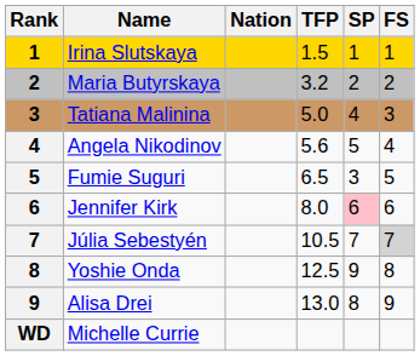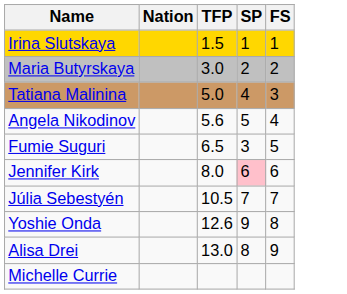 <table class="wikitable">
 <tr>
-<th>Rank</th>
 <th>Name</th>
 <th>Nation</th>
 <th>TFP</th>
 <th>SP</th>
 <th>FS</th>
 </tr>
 <tr bgcolor="gold">
-<td align="center"><strong>1</strong></td>
 <td><a href='#'>Irina Slutskaya</a></td>
 <td></td>
 <td>1.5</td>
 <td>1</td>
 <td>1</td>
 </tr>
 <tr bgcolor="silver">
-<td align="center"><strong>2</strong></td>
 <td><a href='#'>Maria Butyrskaya</a></td>
 <td></td>
-<td>3.2</td>
+<td>3.0</td>
 <td>2</td>
 <td>2</td>
 </tr>
 <tr bgcolor="cc9966">
-<td align="center"><strong>3</strong></td>
 <td><a href='#'>Tatiana Malinina</a></td>
 <td></td>
 <td>5.0</td>
 <td>4</td>
 <td>3</td>
 </tr>
 <tr>
-<th>4</th>
 <td><a href='#'>Angela Nikodinov</a></td>
 <td></td>
 <td>5.6</td>
 <td>5</td>
 <td>4</td>
 </tr>
 <tr>
-<th>5</th>
 <td><a href='#'>Fumie Suguri</a></td>
 <td></td>
 <td>6.5</td>
 <td>3</td>
 <td>5</td>
 </tr>
 <tr>
-<th>6</th>
 <td><a href='#'>Jennifer Kirk</a></td>
 <td></td>
 <td>8.0</td>
 <td style="background: pink;">6</td>
 <td>6</td>
 </tr>
 <tr>
-<th>7</th>
 <td><a href='#'>Júlia Sebestyén</a></td>
 <td></td>
 <td>10.5</td>
 <td>7</td>
-<td style="background: lightgrey;">7</td>
+<td>7</td>
 </tr>
 <tr>
-<th>8</th>
 <td><a href='#'>Yoshie Onda</a></td>
 <td></td>
-<td>12.5</td>
+<td>12.6</td>
 <td>9</td>
 <td>8</td>
 </tr>
 <tr>
-<th>9</th>
 <td><a href='#'>Alisa Drei</a></td>
 <td></td>
 <td>13.0</td>
 <td>8</td>
 <td>9</td>
 </tr>
 <tr>
-<th>WD</th>
 <td><a href='#'>Michelle Currie</a></td>
 <td></td>
 <td></td>
 <td></td>
 <td></td>
 </tr>
 </table>
